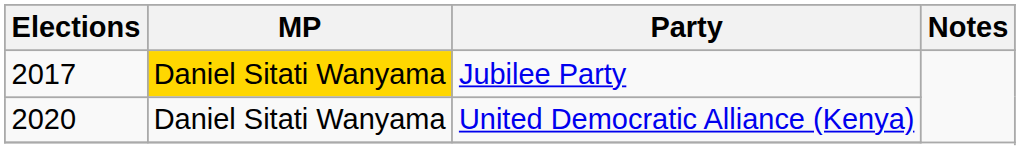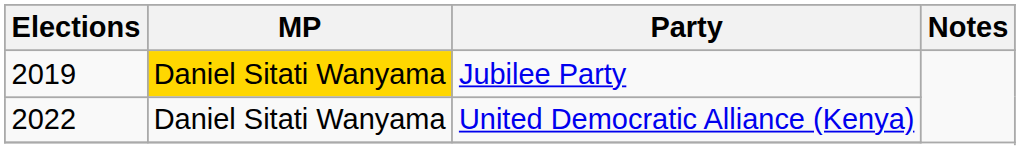 <table class="wikitable">
 <tr>
 <th>Elections</th>
 <th>MP</th>
 <th>Party</th>
 <th>Notes</th>
 </tr>
 <tr>
-<td>2017</td>
+<td>2019</td>
 <td style="background: gold;">Daniel Sitati Wanyama</td>
 <td><a href='#'>Jubilee Party</a></td>
 </tr>
 <tr>
-<td>2020</td>
+<td>2022</td>
 <td>Daniel Sitati Wanyama</td>
 <td><a href='#'>United Democratic Alliance (Kenya)</a></td>
 </tr>
 <tr>
 </tr>
 </table>
